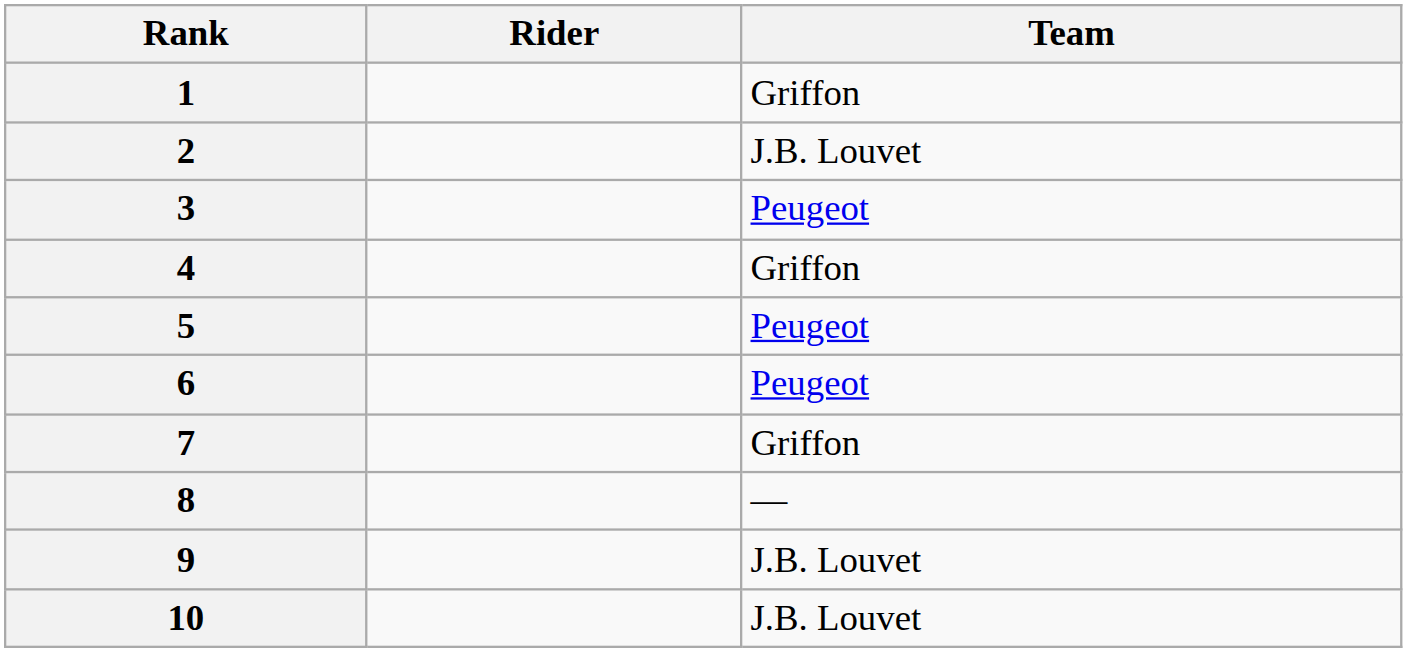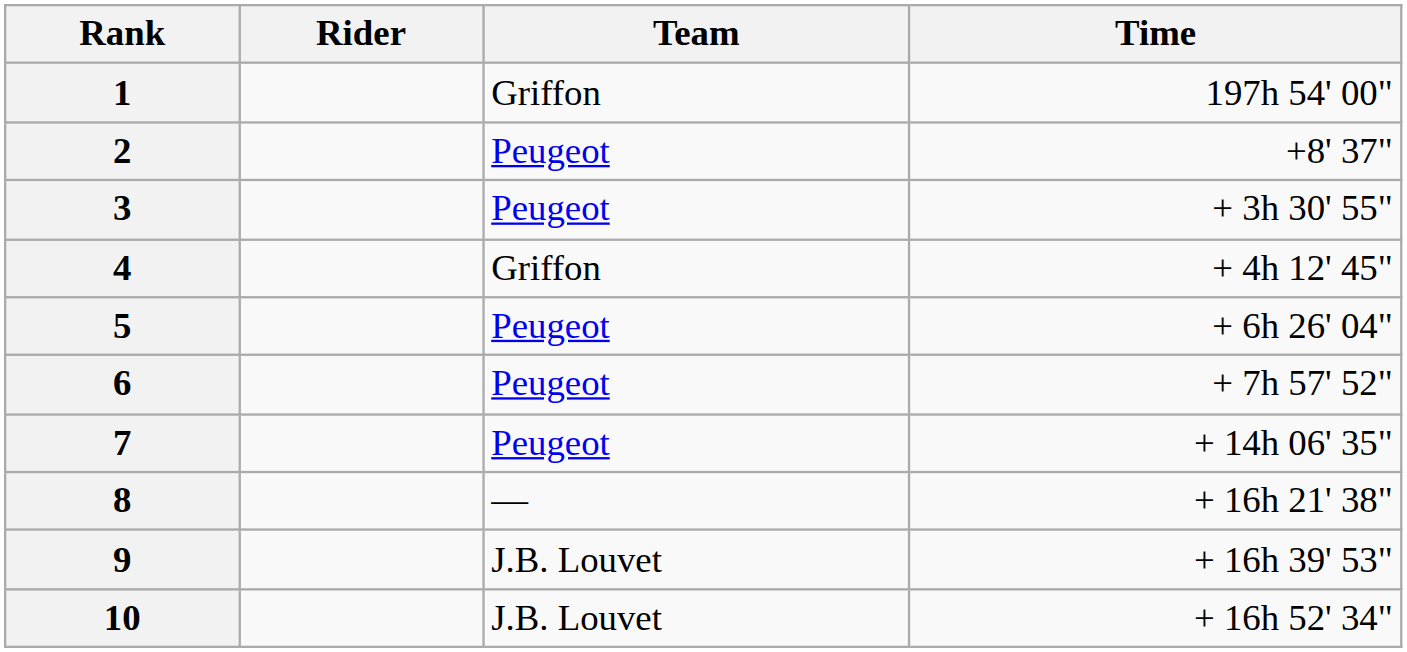 <table class="wikitable" style="width:38em; margin-bottom:0;">
 <tr>
 <th scope="col">Rank</th>
 <th scope="col">Rider</th>
 <th scope="col">Team</th>
+<th scope="col">Time</th>
 </tr>
 <tr>
 <th scope="col">1</th>
 <td></td>
 <td>Griffon</td>
+<td style="text-align:right;">197h 54' 00"</td>
 </tr>
 <tr>
 <th scope="col">2</th>
 <td></td>
-<td>J.B. Louvet</td>
+<td><a href='#'>Peugeot</a></td>
+<td style="text-align:right;">+8' 37"</td>
 </tr>
 <tr>
 <th scope="col">3</th>
 <td></td>
 <td><a href='#'>Peugeot</a></td>
+<td style="text-align:right;">+ 3h 30' 55"</td>
 </tr>
 <tr>
 <th scope="col">4</th>
 <td></td>
 <td>Griffon</td>
+<td style="text-align:right;">+ 4h 12' 45"</td>
 </tr>
 <tr>
 <th scope="col">5</th>
 <td></td>
 <td><a href='#'>Peugeot</a></td>
+<td style="text-align:right;">+ 6h 26' 04"</td>
 </tr>
 <tr>
 <th scope="col">6</th>
 <td></td>
 <td><a href='#'>Peugeot</a></td>
+<td style="text-align:right;">+ 7h 57' 52"</td>
 </tr>
 <tr>
 <th scope="col">7</th>
 <td></td>
-<td>Griffon</td>
+<td><a href='#'>Peugeot</a></td>
+<td style="text-align:right;">+ 14h 06' 35"</td>
 </tr>
 <tr>
 <th scope="col">8</th>
 <td></td>
 <td>—</td>
+<td style="text-align:right;">+ 16h 21' 38"</td>
 </tr>
 <tr>
 <th scope="col">9</th>
 <td></td>
 <td>J.B. Louvet</td>
+<td style="text-align:right;">+ 16h 39' 53"</td>
 </tr>
 <tr>
 <th scope="col">10</th>
 <td></td>
 <td>J.B. Louvet</td>
+<td style="text-align:right;">+ 16h 52' 34"</td>
 </tr>
 </table>
